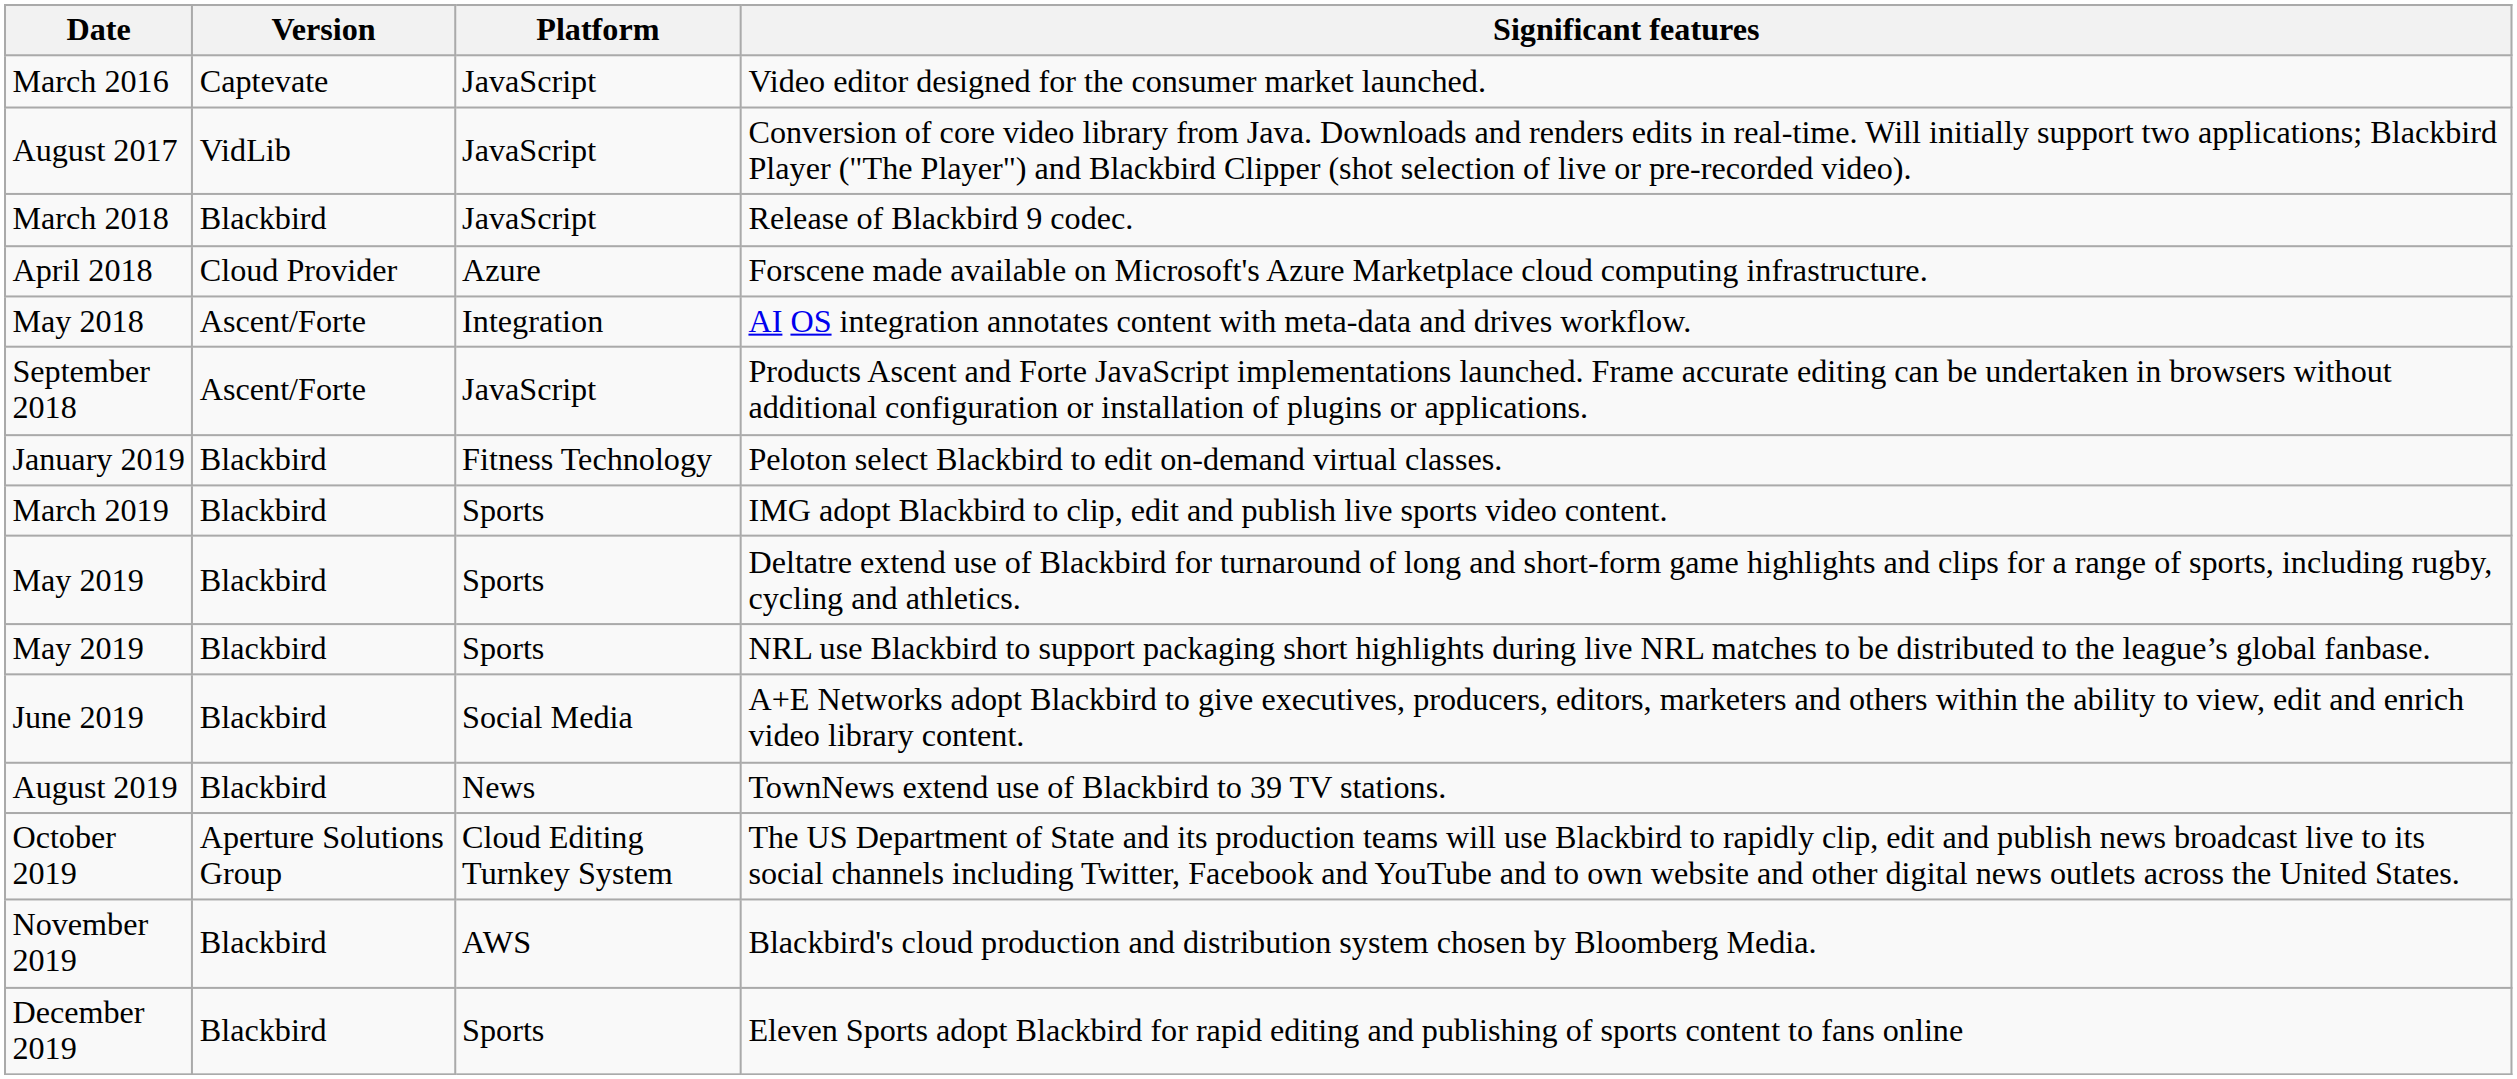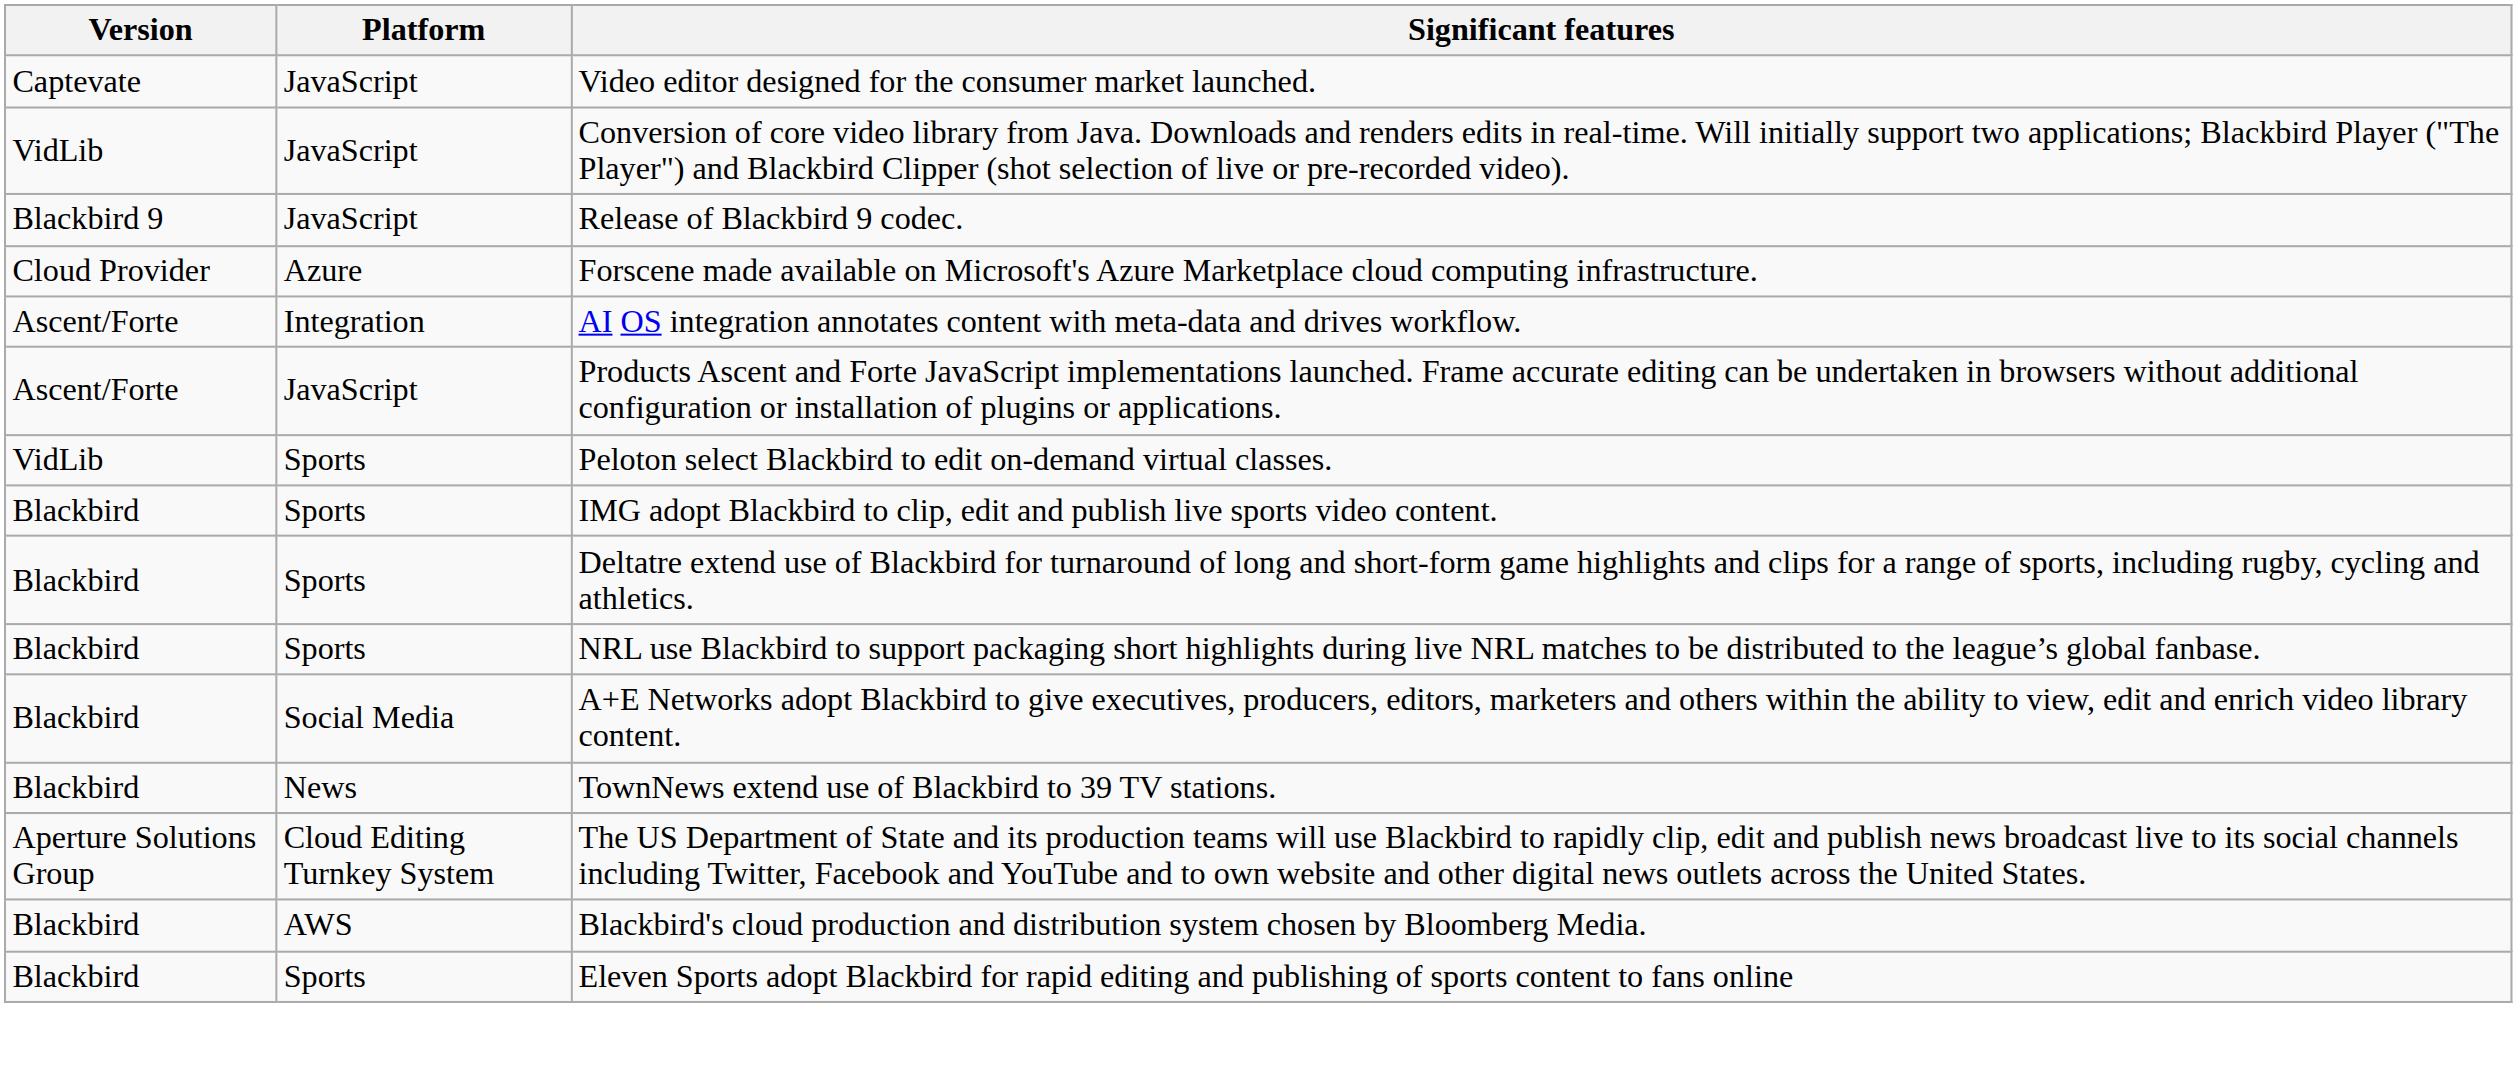 <table class="wikitable mw-collapsible mw-collapsed">
 <tr>
-<th>Date</th>
 <th>Version</th>
 <th>Platform</th>
 <th>Significant features</th>
 </tr>
 <tr>
-<td>March 2016</td>
 <td>Captevate</td>
 <td>JavaScript</td>
 <td>Video editor designed for the consumer market launched.</td>
 </tr>
 <tr>
-<td>August 2017</td>
 <td>VidLib</td>
 <td>JavaScript</td>
 <td>Conversion of core video library from Java. Downloads and renders edits in real-time. Will initially support two applications; Blackbird Player ("The Player") and Blackbird Clipper (shot selection of live or pre-recorded video).</td>
 </tr>
 <tr>
-<td>March 2018</td>
-<td>Blackbird</td>
+<td>Blackbird 9</td>
 <td>JavaScript</td>
 <td>Release of Blackbird 9 codec.</td>
 </tr>
 <tr>
-<td>April 2018</td>
 <td>Cloud Provider</td>
 <td>Azure</td>
 <td>Forscene made available on Microsoft's Azure Marketplace cloud computing infrastructure.</td>
 </tr>
 <tr>
-<td>May 2018</td>
 <td>Ascent/Forte</td>
 <td>Integration</td>
 <td><a href='#'>AI</a> <a href='#'>OS</a> integration annotates content with meta-data and drives workflow.</td>
 </tr>
 <tr>
-<td>September 2018</td>
 <td>Ascent/Forte</td>
 <td>JavaScript</td>
 <td>Products Ascent and Forte JavaScript implementations launched. Frame accurate editing can be undertaken in browsers without additional configuration or installation of plugins or applications.</td>
 </tr>
 <tr>
-<td>January 2019</td>
-<td>Blackbird</td>
-<td>Fitness Technology</td>
+<td>VidLib</td>
+<td>Sports</td>
 <td>Peloton select Blackbird to edit on-demand virtual classes.</td>
 </tr>
 <tr>
-<td>March 2019</td>
 <td>Blackbird</td>
 <td>Sports</td>
 <td>IMG adopt Blackbird to clip, edit and publish live sports video content.</td>
 </tr>
 <tr>
-<td>May 2019</td>
 <td>Blackbird</td>
 <td>Sports</td>
 <td>Deltatre extend use of Blackbird for turnaround of long and short-form game highlights and clips for a range of sports, including rugby, cycling and athletics.</td>
 </tr>
 <tr>
-<td>May 2019</td>
 <td>Blackbird</td>
 <td>Sports</td>
 <td>NRL use Blackbird to support packaging short highlights during live NRL matches to be distributed to the league’s global fanbase.</td>
 </tr>
 <tr>
-<td>June 2019</td>
 <td>Blackbird</td>
 <td>Social Media</td>
 <td>A+E Networks adopt Blackbird to give executives, producers, editors, marketers and others within the ability to view, edit and enrich video library content.</td>
 </tr>
 <tr>
-<td>August 2019</td>
 <td>Blackbird</td>
 <td>News</td>
 <td>TownNews extend use of Blackbird to 39 TV stations.</td>
 </tr>
 <tr>
-<td>October 2019</td>
 <td>Aperture Solutions Group</td>
 <td>Cloud Editing Turnkey System</td>
 <td>The US Department of State and its production teams will use Blackbird to rapidly clip, edit and publish news broadcast live to its social channels including Twitter, Facebook and YouTube and to own website and other digital news outlets across the United States.</td>
 </tr>
 <tr>
-<td>November 2019</td>
 <td>Blackbird</td>
 <td>AWS</td>
 <td>Blackbird's cloud production and distribution system chosen by Bloomberg Media.</td>
 </tr>
 <tr>
-<td>December 2019</td>
 <td>Blackbird</td>
 <td>Sports</td>
 <td>Eleven Sports adopt Blackbird for rapid editing and publishing of sports content to fans online</td>
 </tr>
 </table>
